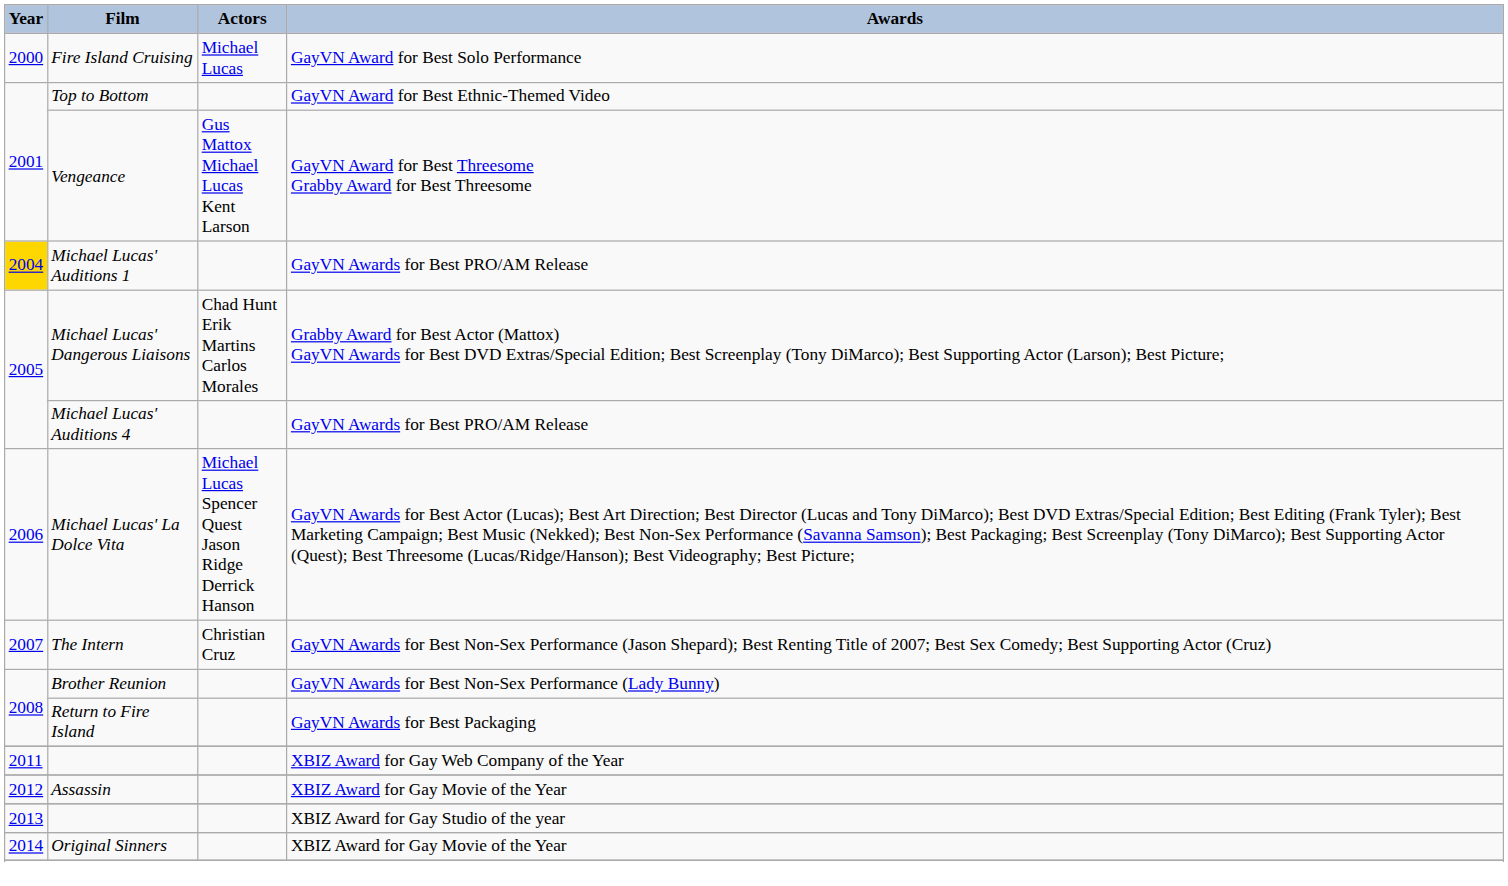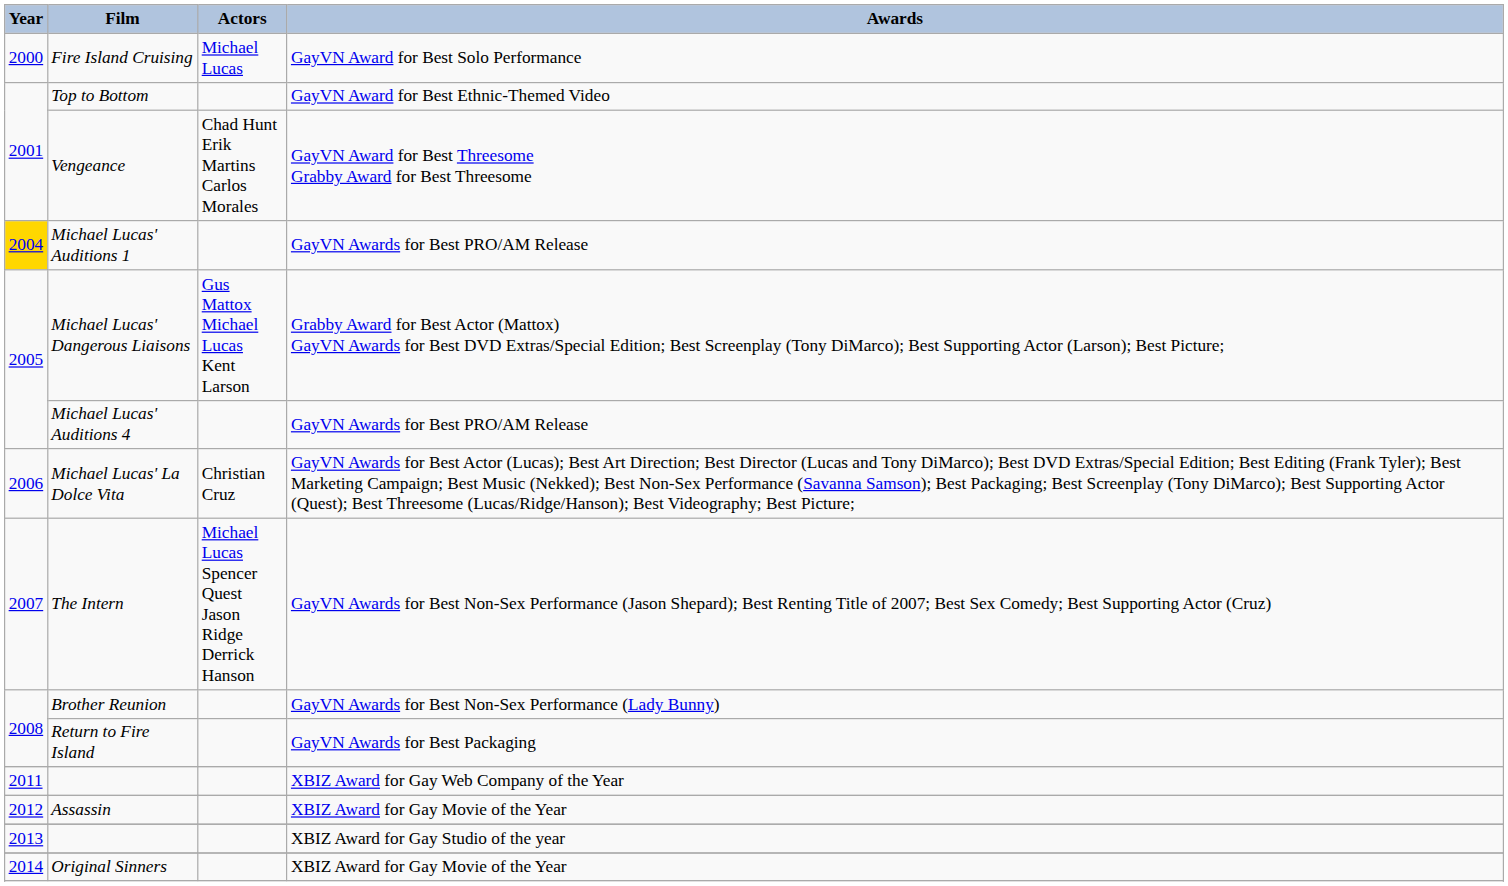 <table class="wikitable" style="font-size:90%;">
 <tr>
 <th style="background:#B0C4DE;">Year</th>
 <th style="background:#B0C4DE;">Film</th>
 <th style="background:#B0C4DE;">Actors</th>
 <th style="background:#B0C4DE;">Awards</th>
 </tr>
 <tr>
 <td><a href='#'>2000</a></td>
 <td><em>Fire Island Cruising</em></td>
 <td><a href='#'>Michael Lucas</a></td>
 <td><a href='#'>GayVN Award</a> for Best Solo Performance<br></td>
 </tr>
 <tr>
 <td rowspan=2><a href='#'>2001</a></td>
 <td><em>Top to Bottom</em></td>
 <td></td>
 <td><a href='#'>GayVN Award</a> for Best Ethnic-Themed Video</td>
 </tr>
 <tr>
 <td><em>Vengeance</em></td>
-<td><a href='#'>Gus Mattox</a><br><a href='#'>Michael Lucas</a><br>Kent Larson</td>
+<td>Chad Hunt<br>Erik Martins<br>Carlos Morales</td>
 <td><a href='#'>GayVN Award</a> for Best <a href='#'>Threesome</a><br><a href='#'>Grabby Award</a> for Best Threesome</td>
 </tr>
 <tr>
 <td rowspan=1 style="background: gold;"><a href='#'>2004</a></td>
 <td><em>Michael Lucas' Auditions 1</em></td>
 <td></td>
 <td><a href='#'>GayVN Awards</a> for Best PRO/AM Release</td>
 </tr>
 <tr>
 <td rowspan=2><a href='#'>2005</a></td>
 <td><em>Michael Lucas' Dangerous Liaisons</em></td>
-<td>Chad Hunt<br>Erik Martins<br>Carlos Morales</td>
+<td><a href='#'>Gus Mattox</a><br><a href='#'>Michael Lucas</a><br>Kent Larson</td>
 <td><a href='#'>Grabby Award</a> for Best Actor (Mattox)<br><a href='#'>GayVN Awards</a> for Best DVD Extras/Special Edition; Best Screenplay (Tony DiMarco); Best Supporting Actor (Larson); Best Picture;</td>
 </tr>
 <tr>
 <td><em>Michael Lucas' Auditions 4</em></td>
 <td></td>
 <td><a href='#'>GayVN Awards</a> for Best PRO/AM Release</td>
 </tr>
 <tr>
 <td rowspan=1><a href='#'>2006</a></td>
 <td><em>Michael Lucas' La Dolce Vita</em></td>
-<td><a href='#'>Michael Lucas</a><br>Spencer Quest<br>Jason Ridge<br>Derrick Hanson</td>
+<td>Christian Cruz</td>
 <td><a href='#'>GayVN Awards</a> for Best Actor (Lucas); Best Art Direction; Best Director (Lucas and Tony DiMarco); Best DVD Extras/Special Edition; Best Editing (Frank Tyler); Best Marketing Campaign; Best Music (Nekked); Best Non-Sex Performance (<a href='#'>Savanna Samson</a>); Best Packaging; Best Screenplay (Tony DiMarco); Best Supporting Actor (Quest); Best Threesome (Lucas/Ridge/Hanson); Best Videography; Best Picture;</td>
 </tr>
 <tr>
 <td rowspan=1><a href='#'>2007</a></td>
 <td><em>The Intern</em></td>
-<td>Christian Cruz</td>
+<td><a href='#'>Michael Lucas</a><br>Spencer Quest<br>Jason Ridge<br>Derrick Hanson</td>
 <td><a href='#'>GayVN Awards</a> for Best Non-Sex Performance (Jason Shepard); Best Renting Title of 2007; Best Sex Comedy; Best Supporting Actor (Cruz)</td>
 </tr>
 <tr>
 <td rowspan=2><a href='#'>2008</a></td>
 <td><em>Brother Reunion</em></td>
 <td></td>
 <td><a href='#'>GayVN Awards</a> for Best Non-Sex Performance (<a href='#'>Lady Bunny</a>)</td>
 </tr>
 <tr>
 <td><em>Return to Fire Island</em></td>
 <td></td>
 <td><a href='#'>GayVN Awards</a> for Best Packaging</td>
 </tr>
 <tr>
 </tr>
 <tr>
 <td><a href='#'>2011</a></td>
 <td></td>
 <td></td>
 <td><a href='#'>XBIZ Award</a> for Gay Web Company of the Year</td>
 </tr>
 <tr>
 </tr>
 <tr>
 <td><a href='#'>2012</a></td>
 <td><em>Assassin</em></td>
 <td></td>
 <td><a href='#'>XBIZ Award</a> for Gay Movie of the Year</td>
 </tr>
 <tr>
 </tr>
 <tr>
 <td><a href='#'>2013</a></td>
 <td></td>
 <td></td>
 <td>XBIZ Award for Gay Studio of the year</td>
 </tr>
 <tr>
 </tr>
 <tr>
 <td><a href='#'>2014</a></td>
 <td><em>Original Sinners</em></td>
 <td></td>
 <td>XBIZ Award for Gay Movie of the Year</td>
 </tr>
 <tr>
 </tr>
 <tr>
 </tr>
 </table>
